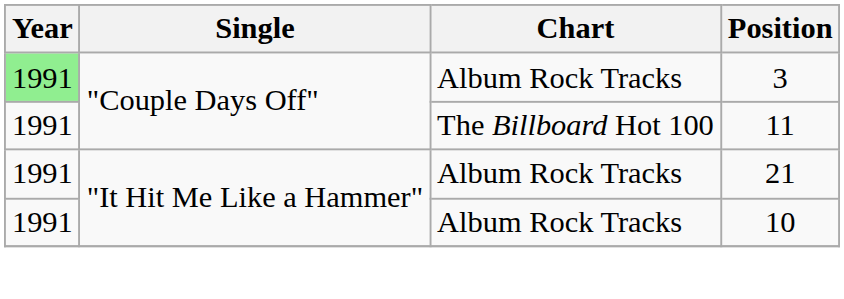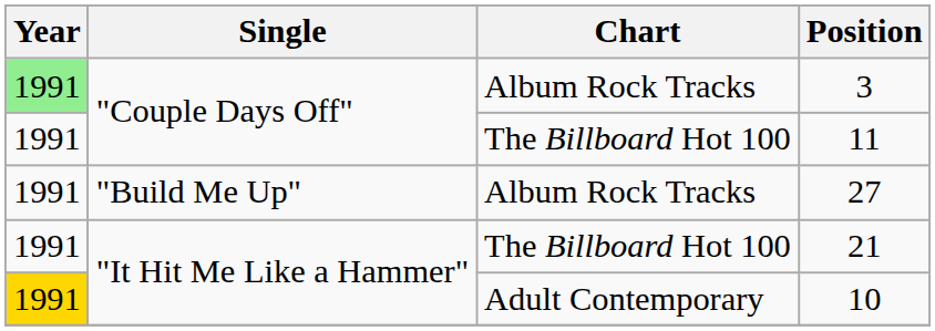 <table class="wikitable">
 <tr>
 <th>Year</th>
 <th>Single</th>
 <th>Chart</th>
 <th>Position</th>
 </tr>
 <tr>
 <td style="background: lightgreen;">1991</td>
 <td rowspan=2>"Couple Days Off"</td>
 <td>Album Rock Tracks</td>
 <td align="center">3</td>
 </tr>
 <tr>
 <td>1991</td>
 <td>The <em>Billboard</em> Hot 100</td>
 <td align="center">11</td>
 </tr>
 <tr>
 <td>1991</td>
+<td>"Build Me Up"</td>
+<td>Album Rock Tracks</td>
+<td align="center">27</td>
+</tr>
+<tr>
+<td>1991</td>
 <td rowspan=2>"It Hit Me Like a Hammer"</td>
-<td>Album Rock Tracks</td>
+<td>The <em>Billboard</em> Hot 100</td>
 <td align="center">21</td>
 </tr>
 <tr>
-<td>1991</td>
-<td>Album Rock Tracks</td>
+<td style="background: gold;">1991</td>
+<td>Adult Contemporary</td>
 <td align="center">10</td>
 </tr>
 <tr>
 </tr>
 </table>
